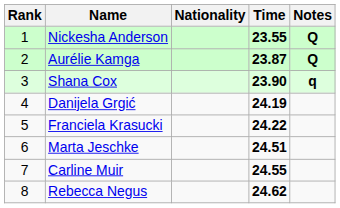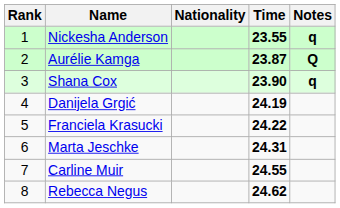 <table class="wikitable sortable" style="text-align:center">
 <tr>
 <th>Rank</th>
 <th>Name</th>
 <th>Nationality</th>
 <th>Time</th>
 <th>Notes</th>
 </tr>
 <tr bgcolor=ccffcc>
 <td>1</td>
 <td align=left><a href='#'>Nickesha Anderson</a></td>
 <td align=left></td>
 <td><strong>23.55</strong></td>
-<td><strong>Q</strong></td>
+<td><strong>q</strong></td>
 </tr>
 <tr bgcolor=ccffcc>
 <td>2</td>
 <td align=left><a href='#'>Aurélie Kamga</a></td>
 <td align=left></td>
 <td><strong>23.87</strong></td>
 <td><strong>Q</strong></td>
 </tr>
 <tr bgcolor=ddffdd>
 <td>3</td>
 <td align=left><a href='#'>Shana Cox</a></td>
 <td align=left></td>
 <td><strong>23.90</strong></td>
 <td><strong>q</strong></td>
 </tr>
 <tr>
 <td>4</td>
 <td align=left><a href='#'>Danijela Grgić</a></td>
 <td align=left></td>
 <td><strong>24.19</strong></td>
 <td></td>
 </tr>
 <tr>
 <td>5</td>
 <td align=left><a href='#'>Franciela Krasucki</a></td>
 <td align=left></td>
 <td><strong>24.22</strong></td>
 <td></td>
 </tr>
 <tr>
 <td>6</td>
 <td align=left><a href='#'>Marta Jeschke</a></td>
 <td align=left></td>
-<td><strong>24.51</strong></td>
+<td><strong>24.31</strong></td>
 <td></td>
 </tr>
 <tr>
 <td>7</td>
 <td align=left><a href='#'>Carline Muir</a></td>
 <td align=left></td>
 <td><strong>24.55</strong></td>
 <td></td>
 </tr>
 <tr>
 <td>8</td>
 <td align=left><a href='#'>Rebecca Negus</a></td>
 <td align=left></td>
 <td><strong>24.62</strong></td>
 <td></td>
 </tr>
 </table>
